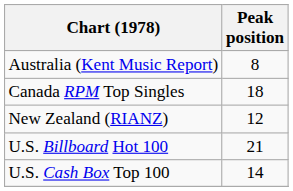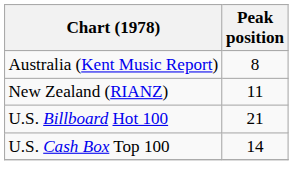 <table class="wikitable sortable">
 <tr>
 <th>Chart (1978)</th>
 <th>Peak<br>position</th>
 </tr>
 <tr>
 <td>Australia (<a href='#'>Kent Music Report</a>)</td>
 <td style="text-align:center;">8</td>
 </tr>
 <tr>
-<td>Canada <em><a href='#'>RPM</a></em> Top Singles</td>
-<td style="text-align:center;">18</td>
-</tr>
-<tr>
 <td>New Zealand (<a href='#'>RIANZ</a>)</td>
-<td style="text-align:center;">12</td>
+<td style="text-align:center;">11</td>
 </tr>
 <tr>
 <td>U.S. <em><a href='#'>Billboard</a></em> <a href='#'>Hot 100</a></td>
 <td style="text-align:center;">21</td>
 </tr>
 <tr>
 <td>U.S. <a href='#'><em>Cash Box</em></a> Top 100</td>
 <td align="center">14</td>
 </tr>
 <tr>
 </tr>
 </table>
